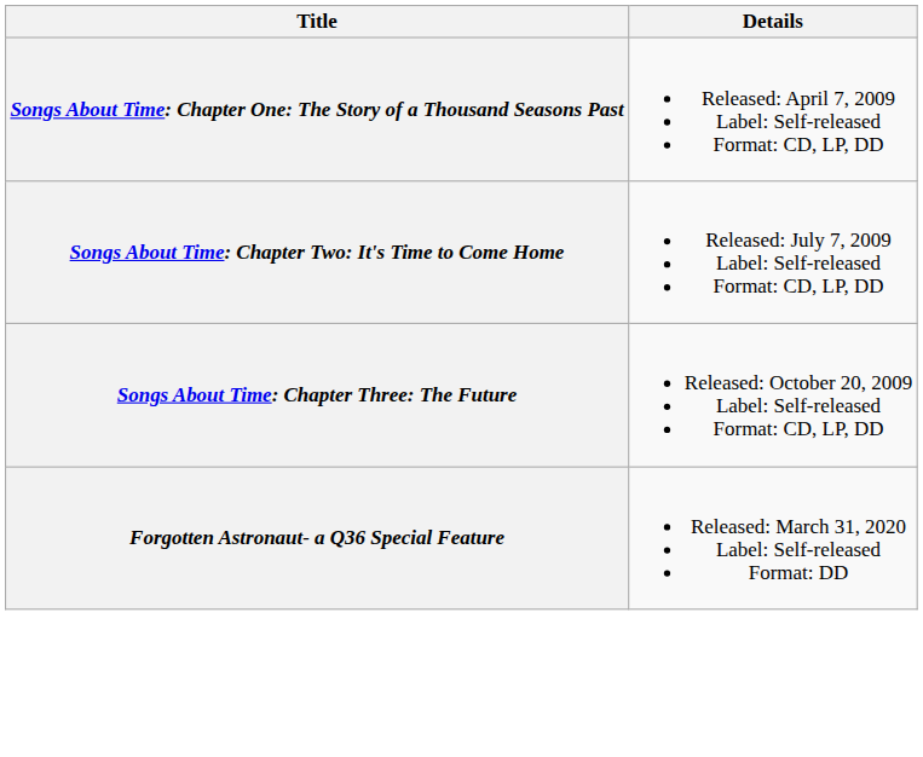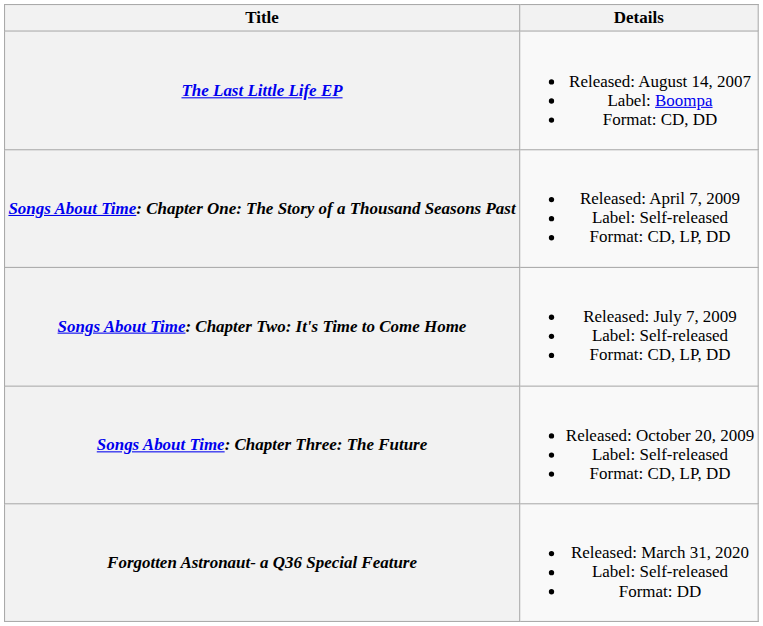 <table class="wikitable plainrowheaders" style="text-align:center;" border="1">
 <tr>
 <th>Title</th>
 <th>Details</th>
+</tr>
+<tr>
+<th scope="row"><em><a href='#'>The Last Little Life EP</a></em></th>
+<td><br><ul><li>Released: August 14, 2007</li><li>Label: <a href='#'>Boompa</a></li><li>Format: CD, DD</li></ul></td>
 </tr>
 <tr>
 <th scope="row"><em><a href='#'>Songs About Time</a>: Chapter One: The Story of a Thousand Seasons Past</em></th>
 <td><br><ul><li>Released: April 7, 2009</li><li>Label: Self-released</li><li>Format: CD, LP, DD</li></ul></td>
 </tr>
 <tr>
 <th scope="row"><em><a href='#'>Songs About Time</a>: Chapter Two: It's Time to Come Home</em></th>
 <td><br><ul><li>Released: July 7, 2009</li><li>Label: Self-released</li><li>Format: CD, LP, DD</li></ul></td>
 </tr>
 <tr>
 <th scope="row"><em><a href='#'>Songs About Time</a>: Chapter Three: The Future</em></th>
 <td><br><ul><li>Released: October 20, 2009</li><li>Label: Self-released</li><li>Format: CD, LP, DD</li></ul></td>
 </tr>
 <tr>
 <th scope="row"><em>Forgotten Astronaut- a Q36 Special Feature</em></th>
 <td><br><ul><li>Released: March 31, 2020</li><li>Label: Self-released</li><li>Format: DD</li></ul></td>
 </tr>
 </table>
